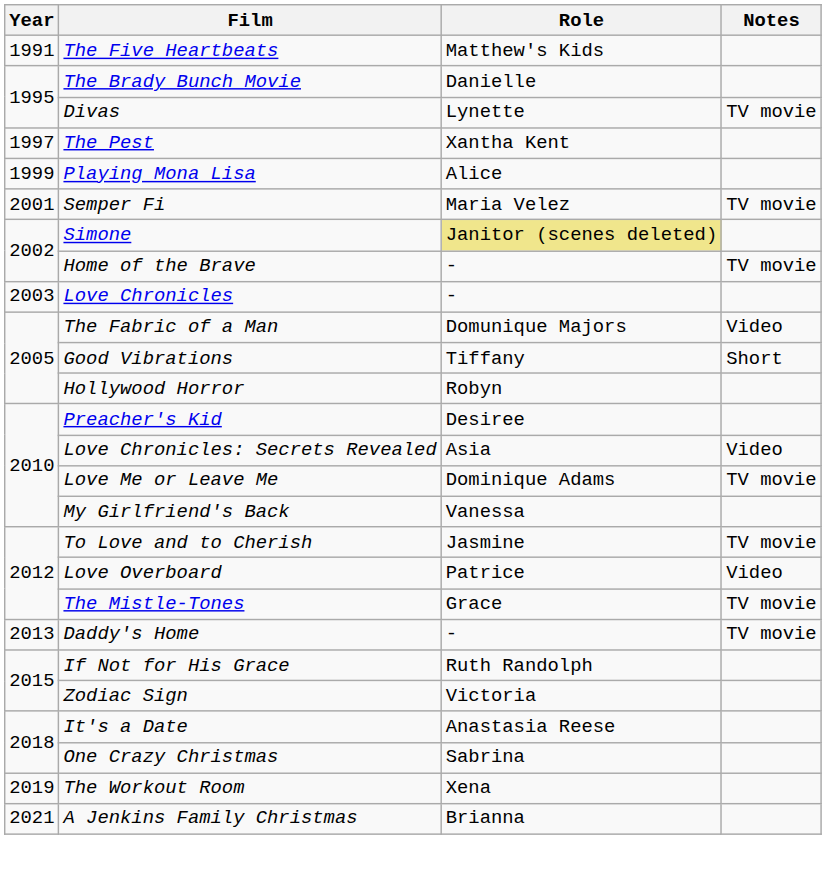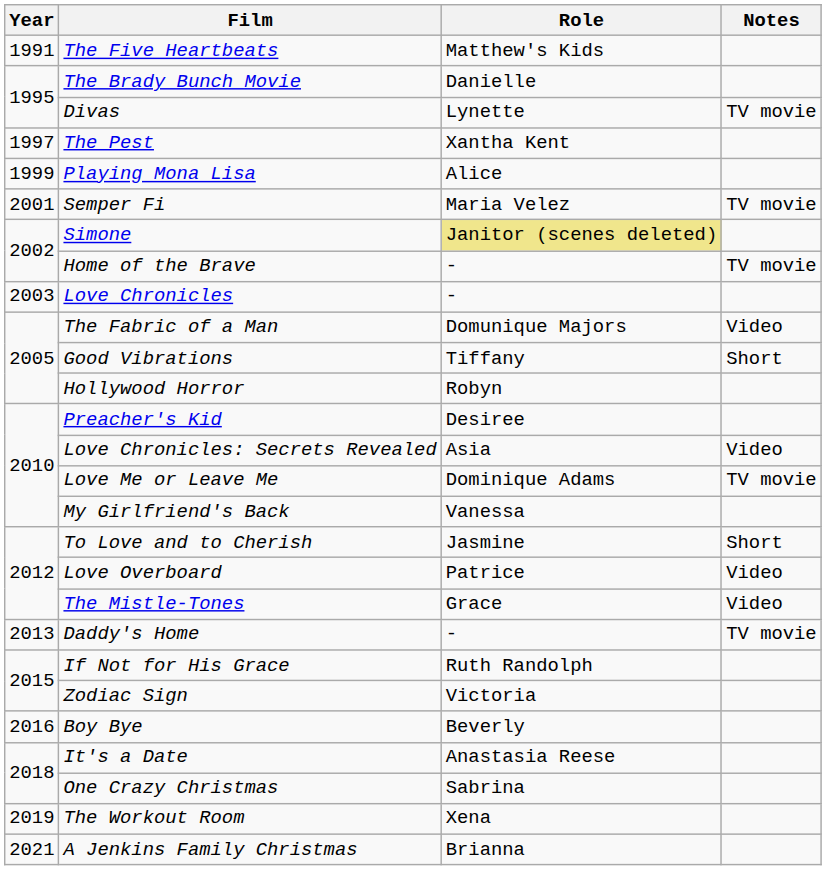 <table class="wikitable sortable">
 <tr>
 <th>Year</th>
 <th>Film</th>
 <th>Role</th>
 <th>Notes</th>
 </tr>
 <tr>
 <td>1991</td>
 <td><em><a href='#'>The Five Heartbeats</a></em></td>
 <td>Matthew's Kids</td>
 <td></td>
 </tr>
 <tr>
 <td rowspan="2">1995</td>
 <td><em><a href='#'>The Brady Bunch Movie</a></em></td>
 <td>Danielle</td>
 <td></td>
 </tr>
 <tr>
 <td><em>Divas</em></td>
 <td>Lynette</td>
 <td>TV movie</td>
 </tr>
 <tr>
 <td>1997</td>
 <td><em><a href='#'>The Pest</a></em></td>
 <td>Xantha Kent</td>
 <td></td>
 </tr>
 <tr>
 <td>1999</td>
 <td><em><a href='#'>Playing Mona Lisa</a></em></td>
 <td>Alice</td>
 <td></td>
 </tr>
 <tr>
 <td>2001</td>
 <td><em>Semper Fi</em></td>
 <td>Maria Velez</td>
 <td>TV movie</td>
 </tr>
 <tr>
 <td rowspan="2">2002</td>
 <td><em><a href='#'>Simone</a></em></td>
 <td style="background: khaki;">Janitor (scenes deleted)</td>
 <td></td>
 </tr>
 <tr>
 <td><em>Home of the Brave</em></td>
 <td>-</td>
 <td>TV movie</td>
 </tr>
 <tr>
 <td>2003</td>
 <td><em><a href='#'>Love Chronicles</a></em></td>
 <td>-</td>
 <td></td>
 </tr>
 <tr>
 <td rowspan="3">2005</td>
 <td><em>The Fabric of a Man</em></td>
 <td>Domunique Majors</td>
 <td>Video</td>
 </tr>
 <tr>
 <td><em>Good Vibrations</em></td>
 <td>Tiffany</td>
 <td>Short</td>
 </tr>
 <tr>
 <td><em>Hollywood Horror</em></td>
 <td>Robyn</td>
 <td></td>
 </tr>
 <tr>
 <td rowspan="4">2010</td>
 <td><em><a href='#'>Preacher's Kid</a></em></td>
 <td>Desiree</td>
 <td></td>
 </tr>
 <tr>
 <td><em>Love Chronicles: Secrets Revealed</em></td>
 <td>Asia</td>
 <td>Video</td>
 </tr>
 <tr>
 <td><em>Love Me or Leave Me</em></td>
 <td>Dominique Adams</td>
 <td>TV movie</td>
 </tr>
 <tr>
 <td><em>My Girlfriend's Back</em></td>
 <td>Vanessa</td>
 <td></td>
 </tr>
 <tr>
 <td rowspan="3">2012</td>
 <td><em>To Love and to Cherish</em></td>
 <td>Jasmine</td>
-<td>TV movie</td>
+<td>Short</td>
 </tr>
 <tr>
 <td><em>Love Overboard</em></td>
 <td>Patrice</td>
 <td>Video</td>
 </tr>
 <tr>
 <td><em><a href='#'>The Mistle-Tones</a></em></td>
 <td>Grace</td>
-<td>TV movie</td>
+<td>Video</td>
 </tr>
 <tr>
 <td>2013</td>
 <td><em>Daddy's Home</em></td>
 <td>-</td>
 <td>TV movie</td>
 </tr>
 <tr>
 <td rowspan="2">2015</td>
 <td><em>If Not for His Grace</em></td>
 <td>Ruth Randolph</td>
 <td></td>
 </tr>
 <tr>
 <td><em>Zodiac Sign</em></td>
 <td>Victoria</td>
+<td></td>
+</tr>
+<tr>
+<td>2016</td>
+<td><em>Boy Bye</em></td>
+<td>Beverly</td>
 <td></td>
 </tr>
 <tr>
 <td rowspan="2">2018</td>
 <td><em>It's a Date</em></td>
 <td>Anastasia Reese</td>
 <td></td>
 </tr>
 <tr>
 <td><em>One Crazy Christmas</em></td>
 <td>Sabrina</td>
 <td></td>
 </tr>
 <tr>
 <td>2019</td>
 <td><em>The Workout Room</em></td>
 <td>Xena</td>
 <td></td>
 </tr>
 <tr>
 <td>2021</td>
 <td><em>A Jenkins Family Christmas</em></td>
 <td>Brianna</td>
 <td></td>
 </tr>
 </table>
